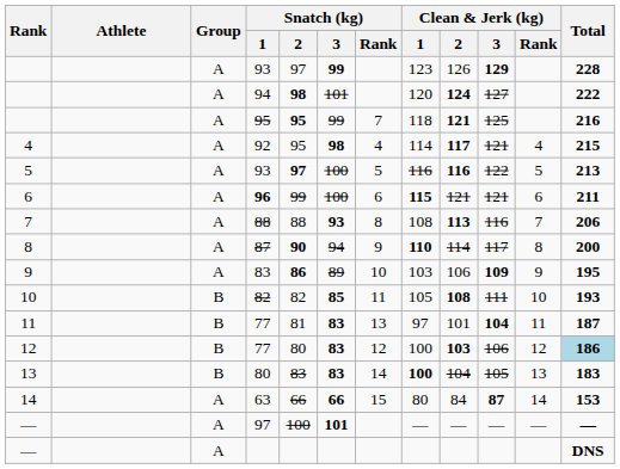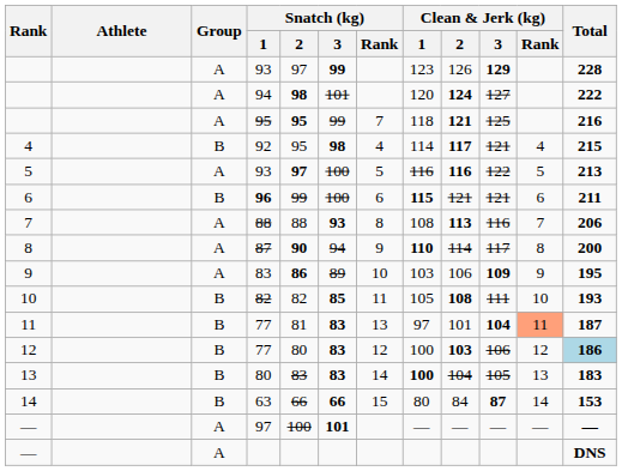 <table class = "wikitable" style="text-align:center;">
 <tr>
 <th rowspan=2 width=40>Rank</th>
 <th rowspan=2 width=250>Athlete</th>
 <th rowspan=2 width=50>Group</th>
 <th colspan=4>Snatch (kg)</th>
 <th colspan=4>Clean & Jerk (kg)</th>
 <th rowspan=2 width=60>Total</th>
 </tr>
 <tr>
 <th width=40>1</th>
 <th width=40>2</th>
 <th width=40>3</th>
 <th width=40>Rank</th>
 <th width=40>1</th>
 <th width=40>2</th>
 <th width=40>3</th>
 <th width=40>Rank</th>
 </tr>
 <tr>
 <td></td>
 <td align=left></td>
 <td>A</td>
 <td>93</td>
 <td>97</td>
 <td><strong>99</strong></td>
 <td></td>
 <td>123</td>
 <td>126</td>
 <td><strong>129</strong></td>
 <td></td>
 <td><strong>228</strong></td>
 </tr>
 <tr>
 <td></td>
 <td align=left></td>
 <td>A</td>
 <td>94</td>
 <td><strong>98</strong></td>
 <td><s>101</s></td>
 <td></td>
 <td>120</td>
 <td><strong>124</strong></td>
 <td><s>127</s></td>
 <td></td>
 <td><strong>222</strong></td>
 </tr>
 <tr>
 <td></td>
 <td align=left></td>
 <td>A</td>
 <td><s>95</s></td>
 <td><strong>95</strong></td>
 <td><s>99</s></td>
 <td>7</td>
 <td>118</td>
 <td><strong>121</strong></td>
 <td><s>125</s></td>
 <td></td>
 <td><strong>216</strong></td>
 </tr>
 <tr>
 <td>4</td>
 <td align=left></td>
-<td>A</td>
+<td>B</td>
 <td>92</td>
 <td>95</td>
 <td><strong>98</strong></td>
 <td>4</td>
 <td>114</td>
 <td><strong>117</strong></td>
 <td><s>121</s></td>
 <td>4</td>
 <td><strong>215</strong></td>
 </tr>
 <tr>
 <td>5</td>
 <td align=left></td>
 <td>A</td>
 <td>93</td>
 <td><strong>97</strong></td>
 <td><s>100</s></td>
 <td>5</td>
 <td><s>116</s></td>
 <td><strong>116</strong></td>
 <td><s>122</s></td>
 <td>5</td>
 <td><strong>213</strong></td>
 </tr>
 <tr>
 <td>6</td>
 <td align=left></td>
-<td>A</td>
+<td>B</td>
 <td><strong>96</strong></td>
 <td><s>99</s></td>
 <td><s>100</s></td>
 <td>6</td>
 <td><strong>115</strong></td>
 <td><s>121</s></td>
 <td><s>121</s></td>
 <td>6</td>
 <td><strong>211</strong></td>
 </tr>
 <tr>
 <td>7</td>
 <td align=left></td>
 <td>A</td>
 <td><s>88</s></td>
 <td>88</td>
 <td><strong>93</strong></td>
 <td>8</td>
 <td>108</td>
 <td><strong>113</strong></td>
 <td><s>116</s></td>
 <td>7</td>
 <td><strong>206</strong></td>
 </tr>
 <tr>
 <td>8</td>
 <td align=left></td>
 <td>A</td>
 <td><s>87</s></td>
 <td><strong>90</strong></td>
 <td><s>94</s></td>
 <td>9</td>
 <td><strong>110</strong></td>
 <td><s>114</s></td>
 <td><s>117</s></td>
 <td>8</td>
 <td><strong>200</strong></td>
 </tr>
 <tr>
 <td>9</td>
 <td align=left></td>
 <td>A</td>
 <td>83</td>
 <td><strong>86</strong></td>
 <td><s>89</s></td>
 <td>10</td>
 <td>103</td>
 <td>106</td>
 <td><strong>109</strong></td>
 <td>9</td>
 <td><strong>195</strong></td>
 </tr>
 <tr>
 <td>10</td>
 <td align=left></td>
 <td>B</td>
 <td><s>82</s></td>
 <td>82</td>
 <td><strong>85</strong></td>
 <td>11</td>
 <td>105</td>
 <td><strong>108</strong></td>
 <td><s>111</s></td>
 <td>10</td>
 <td><strong>193</strong></td>
 </tr>
 <tr>
 <td>11</td>
 <td align=left></td>
 <td>B</td>
 <td>77</td>
 <td>81</td>
 <td><strong>83</strong></td>
 <td>13</td>
 <td>97</td>
 <td>101</td>
 <td><strong>104</strong></td>
-<td>11</td>
+<td style="background: lightsalmon;">11</td>
 <td><strong>187</strong></td>
 </tr>
 <tr>
 <td>12</td>
 <td align=left></td>
 <td>B</td>
 <td>77</td>
 <td>80</td>
 <td><strong>83</strong></td>
 <td>12</td>
 <td>100</td>
 <td><strong>103</strong></td>
 <td><s>106</s></td>
 <td>12</td>
 <td style="background: lightblue;"><strong>186</strong></td>
 </tr>
 <tr>
 <td>13</td>
 <td align=left></td>
 <td>B</td>
 <td>80</td>
 <td><s>83</s></td>
 <td><strong>83</strong></td>
 <td>14</td>
 <td><strong>100</strong></td>
 <td><s>104</s></td>
 <td><s>105</s></td>
 <td>13</td>
 <td><strong>183</strong></td>
 </tr>
 <tr>
 <td>14</td>
 <td align=left></td>
-<td>A</td>
+<td>B</td>
 <td>63</td>
 <td><s>66</s></td>
 <td><strong>66</strong></td>
 <td>15</td>
 <td>80</td>
 <td>84</td>
 <td><strong>87</strong></td>
 <td>14</td>
 <td><strong>153</strong></td>
 </tr>
 <tr>
 <td>—</td>
 <td align=left></td>
 <td>A</td>
 <td>97</td>
 <td><s>100</s></td>
 <td><strong>101</strong></td>
 <td></td>
 <td>—</td>
 <td>—</td>
 <td>—</td>
 <td>—</td>
 <td><strong>—</strong></td>
 </tr>
 <tr>
 <td>—</td>
 <td align=left></td>
 <td>A</td>
 <td></td>
 <td></td>
 <td></td>
 <td></td>
 <td></td>
 <td></td>
 <td></td>
 <td></td>
 <td><strong>DNS</strong></td>
 </tr>
 </table>
